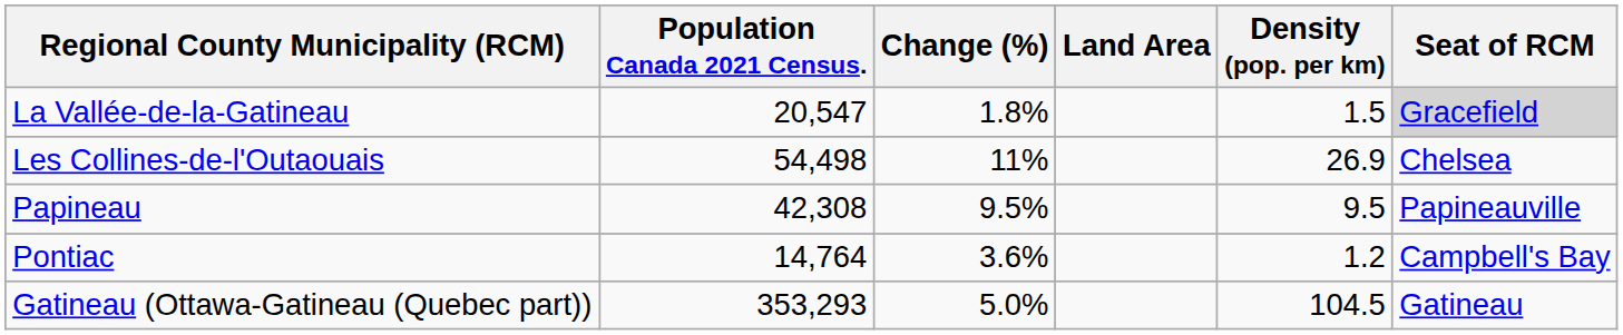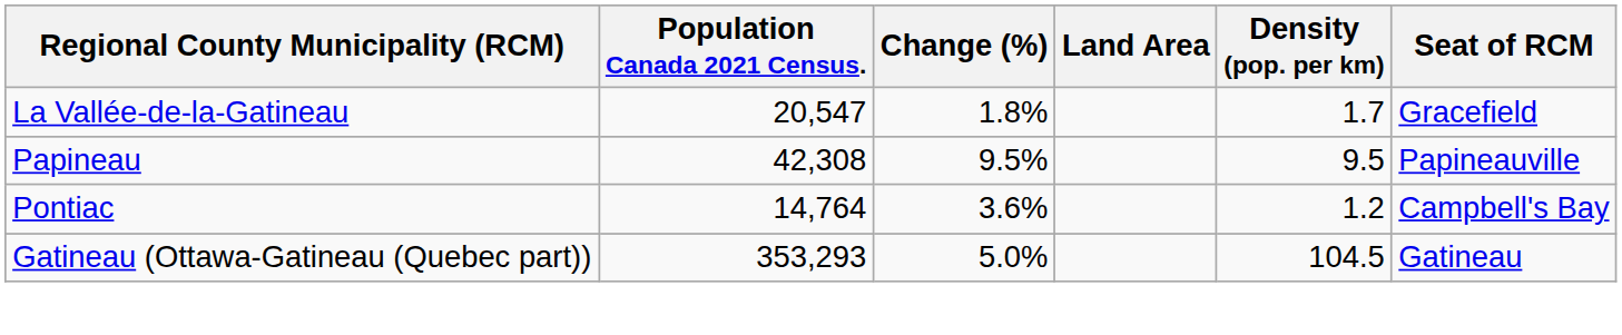 <table class="wikitable sortable" | style="text-align: right">
 <tr>
 <th align="center">Regional County Municipality (RCM)</th>
 <th align="center">Population<br><small><a href='#'>Canada 2021 Census</a>.</small></th>
 <th>Change (%)</th>
 <th align="center">Land Area</th>
 <th align="center">Density<br><small>(pop. per km)</small></th>
 <th align="center">Seat of RCM</th>
 </tr>
 <tr>
 <td align="left"><a href='#'>La Vallée-de-la-Gatineau</a></td>
 <td>20,547</td>
 <td>1.8%</td>
 <td></td>
-<td>1.5</td>
-<td align="left" style="background: lightgrey;"><a href='#'>Gracefield</a></td>
-</tr>
-<tr>
-<td align="left"><a href='#'>Les Collines-de-l'Outaouais</a></td>
-<td>54,498</td>
-<td>11%</td>
-<td></td>
-<td>26.9</td>
-<td align="left"><a href='#'>Chelsea</a></td>
+<td>1.7</td>
+<td align="left"><a href='#'>Gracefield</a></td>
 </tr>
 <tr>
 <td align="left"><a href='#'>Papineau</a></td>
 <td>42,308</td>
 <td>9.5%</td>
 <td></td>
 <td>9.5</td>
 <td align="left"><a href='#'>Papineauville</a></td>
 </tr>
 <tr>
 <td align="left"><a href='#'>Pontiac</a></td>
 <td>14,764</td>
 <td>3.6%</td>
 <td></td>
 <td>1.2</td>
 <td align="left"><a href='#'>Campbell's Bay</a></td>
 </tr>
 <tr>
 <td align="left"><a href='#'>Gatineau</a> (Ottawa-Gatineau (Quebec part))</td>
 <td>353,293</td>
 <td>5.0%</td>
 <td></td>
 <td>104.5</td>
 <td align="left"><a href='#'>Gatineau</a></td>
 </tr>
 </table>
